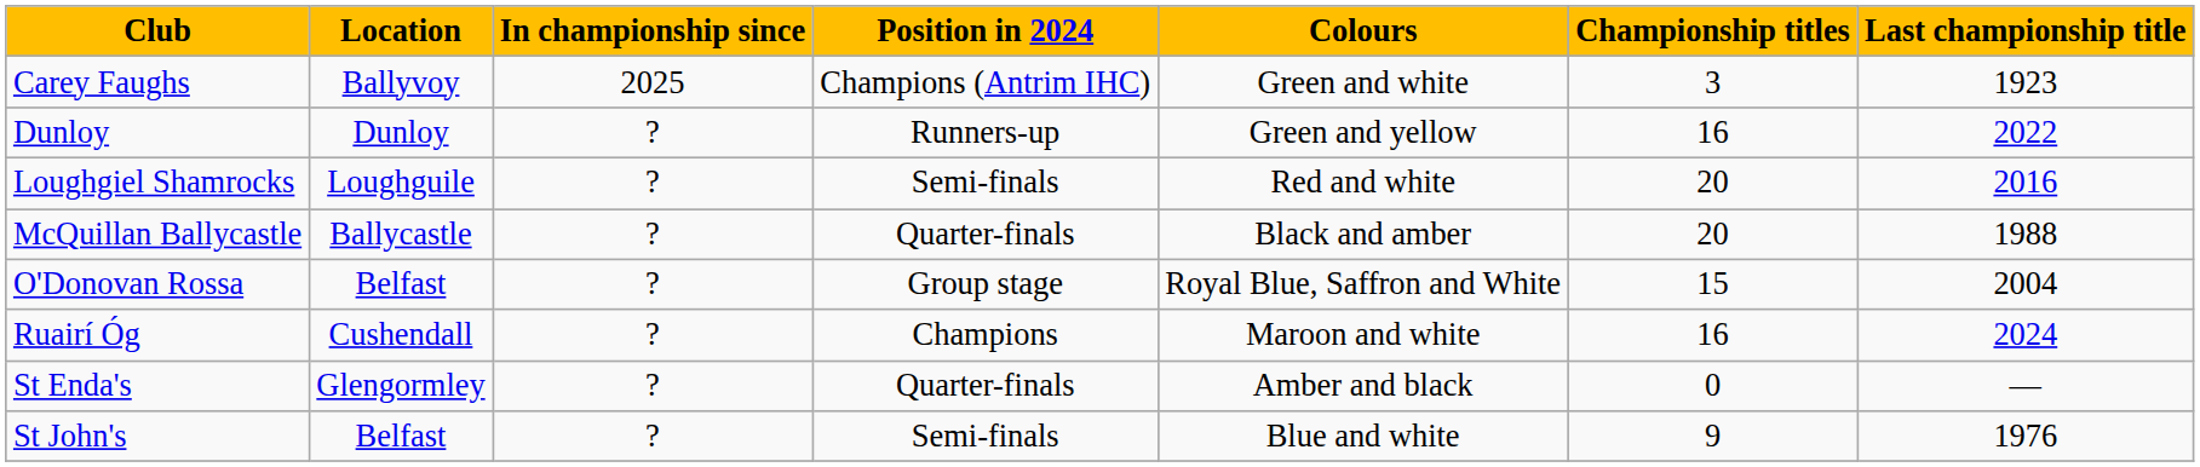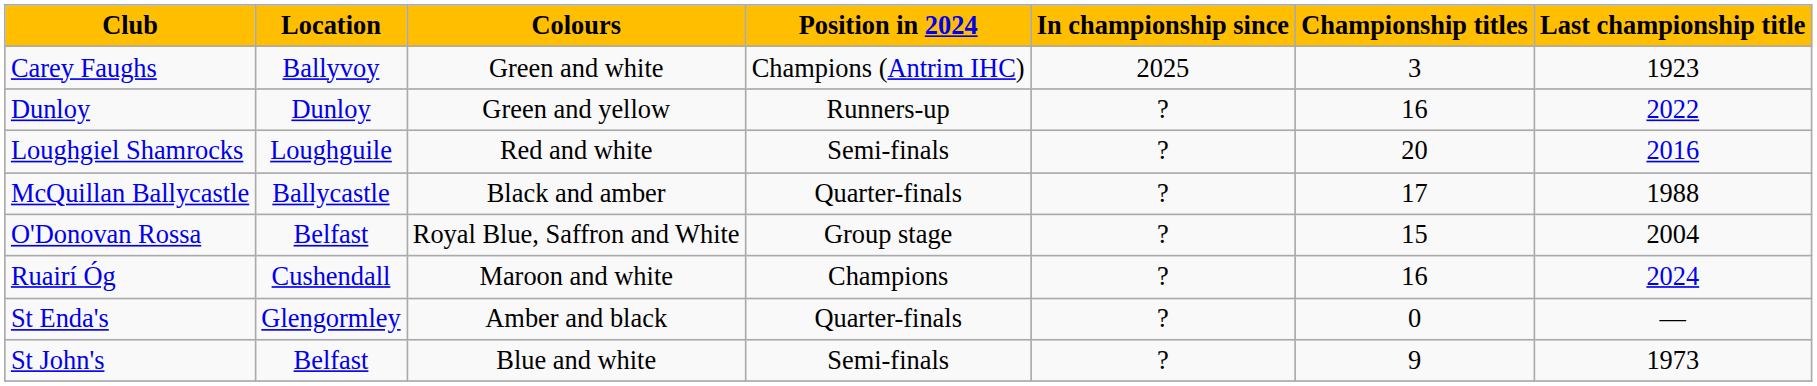 <table class="wikitable sortable" style="text-align:center">
 <tr>
 <th style="background:#FFBF00;color:black;">Club</th>
 <th style="background:#FFBF00;color:black;">Location</th>
+<th style="background:#FFBF00;color:black;">Colours</th>
+<th style="background:#FFBF00;color:black;">Position in <a href='#'>2024</a></th>
 <th style="background:#FFBF00;color:black;">In championship since</th>
-<th style="background:#FFBF00;color:black;">Position in <a href='#'>2024</a></th>
-<th style="background:#FFBF00;color:black;">Colours</th>
 <th style="background:#FFBF00;color:black;">Championship titles</th>
 <th style="background:#FFBF00;color:black;">Last championship title</th>
 </tr>
 <tr>
 <td style="text-align:left"> <a href='#'>Carey Faughs</a></td>
 <td><a href='#'>Ballyvoy</a></td>
+<td>Green and white</td>
+<td>Champions (<a href='#'>Antrim IHC</a>)</td>
 <td>2025</td>
-<td>Champions (<a href='#'>Antrim IHC</a>)</td>
-<td>Green and white</td>
 <td align="center">3</td>
 <td>1923</td>
 </tr>
 <tr>
 <td style="text-align:left"> <a href='#'>Dunloy</a></td>
 <td><a href='#'>Dunloy</a></td>
+<td>Green and yellow</td>
+<td>Runners-up</td>
 <td>?</td>
-<td>Runners-up</td>
-<td>Green and yellow</td>
 <td align="center">16</td>
 <td><a href='#'>2022</a></td>
 </tr>
 <tr>
 <td style="text-align:left"> <a href='#'>Loughgiel Shamrocks</a></td>
 <td><a href='#'>Loughguile</a></td>
+<td>Red and white</td>
+<td>Semi-finals</td>
 <td>?</td>
-<td>Semi-finals</td>
-<td>Red and white</td>
 <td align="center">20</td>
 <td><a href='#'>2016</a></td>
 </tr>
 <tr>
 <td style="text-align:left"> <a href='#'>McQuillan Ballycastle</a></td>
 <td><a href='#'>Ballycastle</a></td>
+<td>Black and amber</td>
+<td>Quarter-finals</td>
 <td>?</td>
-<td>Quarter-finals</td>
-<td>Black and amber</td>
-<td align="center">20</td>
+<td align="center">17</td>
 <td>1988</td>
 </tr>
 <tr>
 <td style="text-align:left"> <a href='#'>O'Donovan Rossa</a></td>
 <td><a href='#'>Belfast</a></td>
+<td>Royal Blue, Saffron and White</td>
+<td>Group stage</td>
 <td>?</td>
-<td>Group stage</td>
-<td>Royal Blue, Saffron and White</td>
 <td align="center">15</td>
 <td>2004</td>
 </tr>
 <tr>
 <td style="text-align:left"> <a href='#'>Ruairí Óg</a></td>
 <td><a href='#'>Cushendall</a></td>
+<td>Maroon and white</td>
+<td>Champions</td>
 <td>?</td>
-<td>Champions</td>
-<td>Maroon and white</td>
 <td align="center">16</td>
 <td><a href='#'>2024</a></td>
 </tr>
 <tr>
 <td style="text-align:left"> <a href='#'>St Enda's</a></td>
 <td><a href='#'>Glengormley</a></td>
+<td>Amber and black</td>
+<td>Quarter-finals</td>
 <td>?</td>
-<td>Quarter-finals</td>
-<td>Amber and black</td>
 <td align="center">0</td>
 <td>—</td>
 </tr>
 <tr>
 <td style="text-align:left"> <a href='#'>St John's</a></td>
 <td><a href='#'>Belfast</a></td>
+<td>Blue and white</td>
+<td>Semi-finals</td>
 <td>?</td>
-<td>Semi-finals</td>
-<td>Blue and white</td>
 <td align="center">9</td>
-<td>1976</td>
+<td>1973</td>
 </tr>
 </table>
